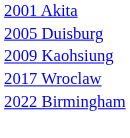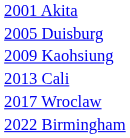 <table>
 <tr>
 <td><a href='#'>2001 Akita</a></td>
 <td></td>
 <td></td>
 <td></td>
 </tr>
 <tr>
 <td><a href='#'>2005 Duisburg</a></td>
 <td></td>
 <td></td>
 <td></td>
 </tr>
 <tr>
 <td><a href='#'>2009 Kaohsiung</a></td>
 <td></td>
 <td></td>
 <td></td>
 </tr>
 <tr>
+<td><a href='#'>2013 Cali</a></td>
+<td></td>
+<td></td>
+<td></td>
+</tr>
+<tr>
 <td><a href='#'>2017 Wroclaw</a></td>
 <td></td>
 <td></td>
 <td></td>
 </tr>
 <tr>
 <td><a href='#'>2022 Birmingham</a></td>
 <td></td>
 <td></td>
 <td></td>
 </tr>
 </table>
